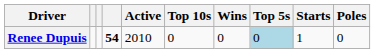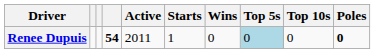 <table class="wikitable sortable mw-collapsible mw-collapsed" style="font-size: 95%;">
 <tr>
 <th>Driver</th>
 <th></th>
 <th></th>
 <th></th>
 <th>Active</th>
-<th>Top 10s</th>
+<th>Starts</th>
 <th>Wins</th>
 <th>Top 5s</th>
-<th>Starts</th>
+<th>Top 10s</th>
 <th>Poles</th>
 </tr>
 <tr>
 <th><a href='#'>Renee Dupuis</a></th>
 <td></td>
 <td align=center></td>
 <td align=center><strong>54</strong></td>
-<td>2010</td>
-<td>0</td>
+<td>2011</td>
+<td>1</td>
 <td>0</td>
 <td style="background: lightblue;">0</td>
-<td>1</td>
 <td>0</td>
+<td><strong>0</strong></td>
 </tr>
 </table>
